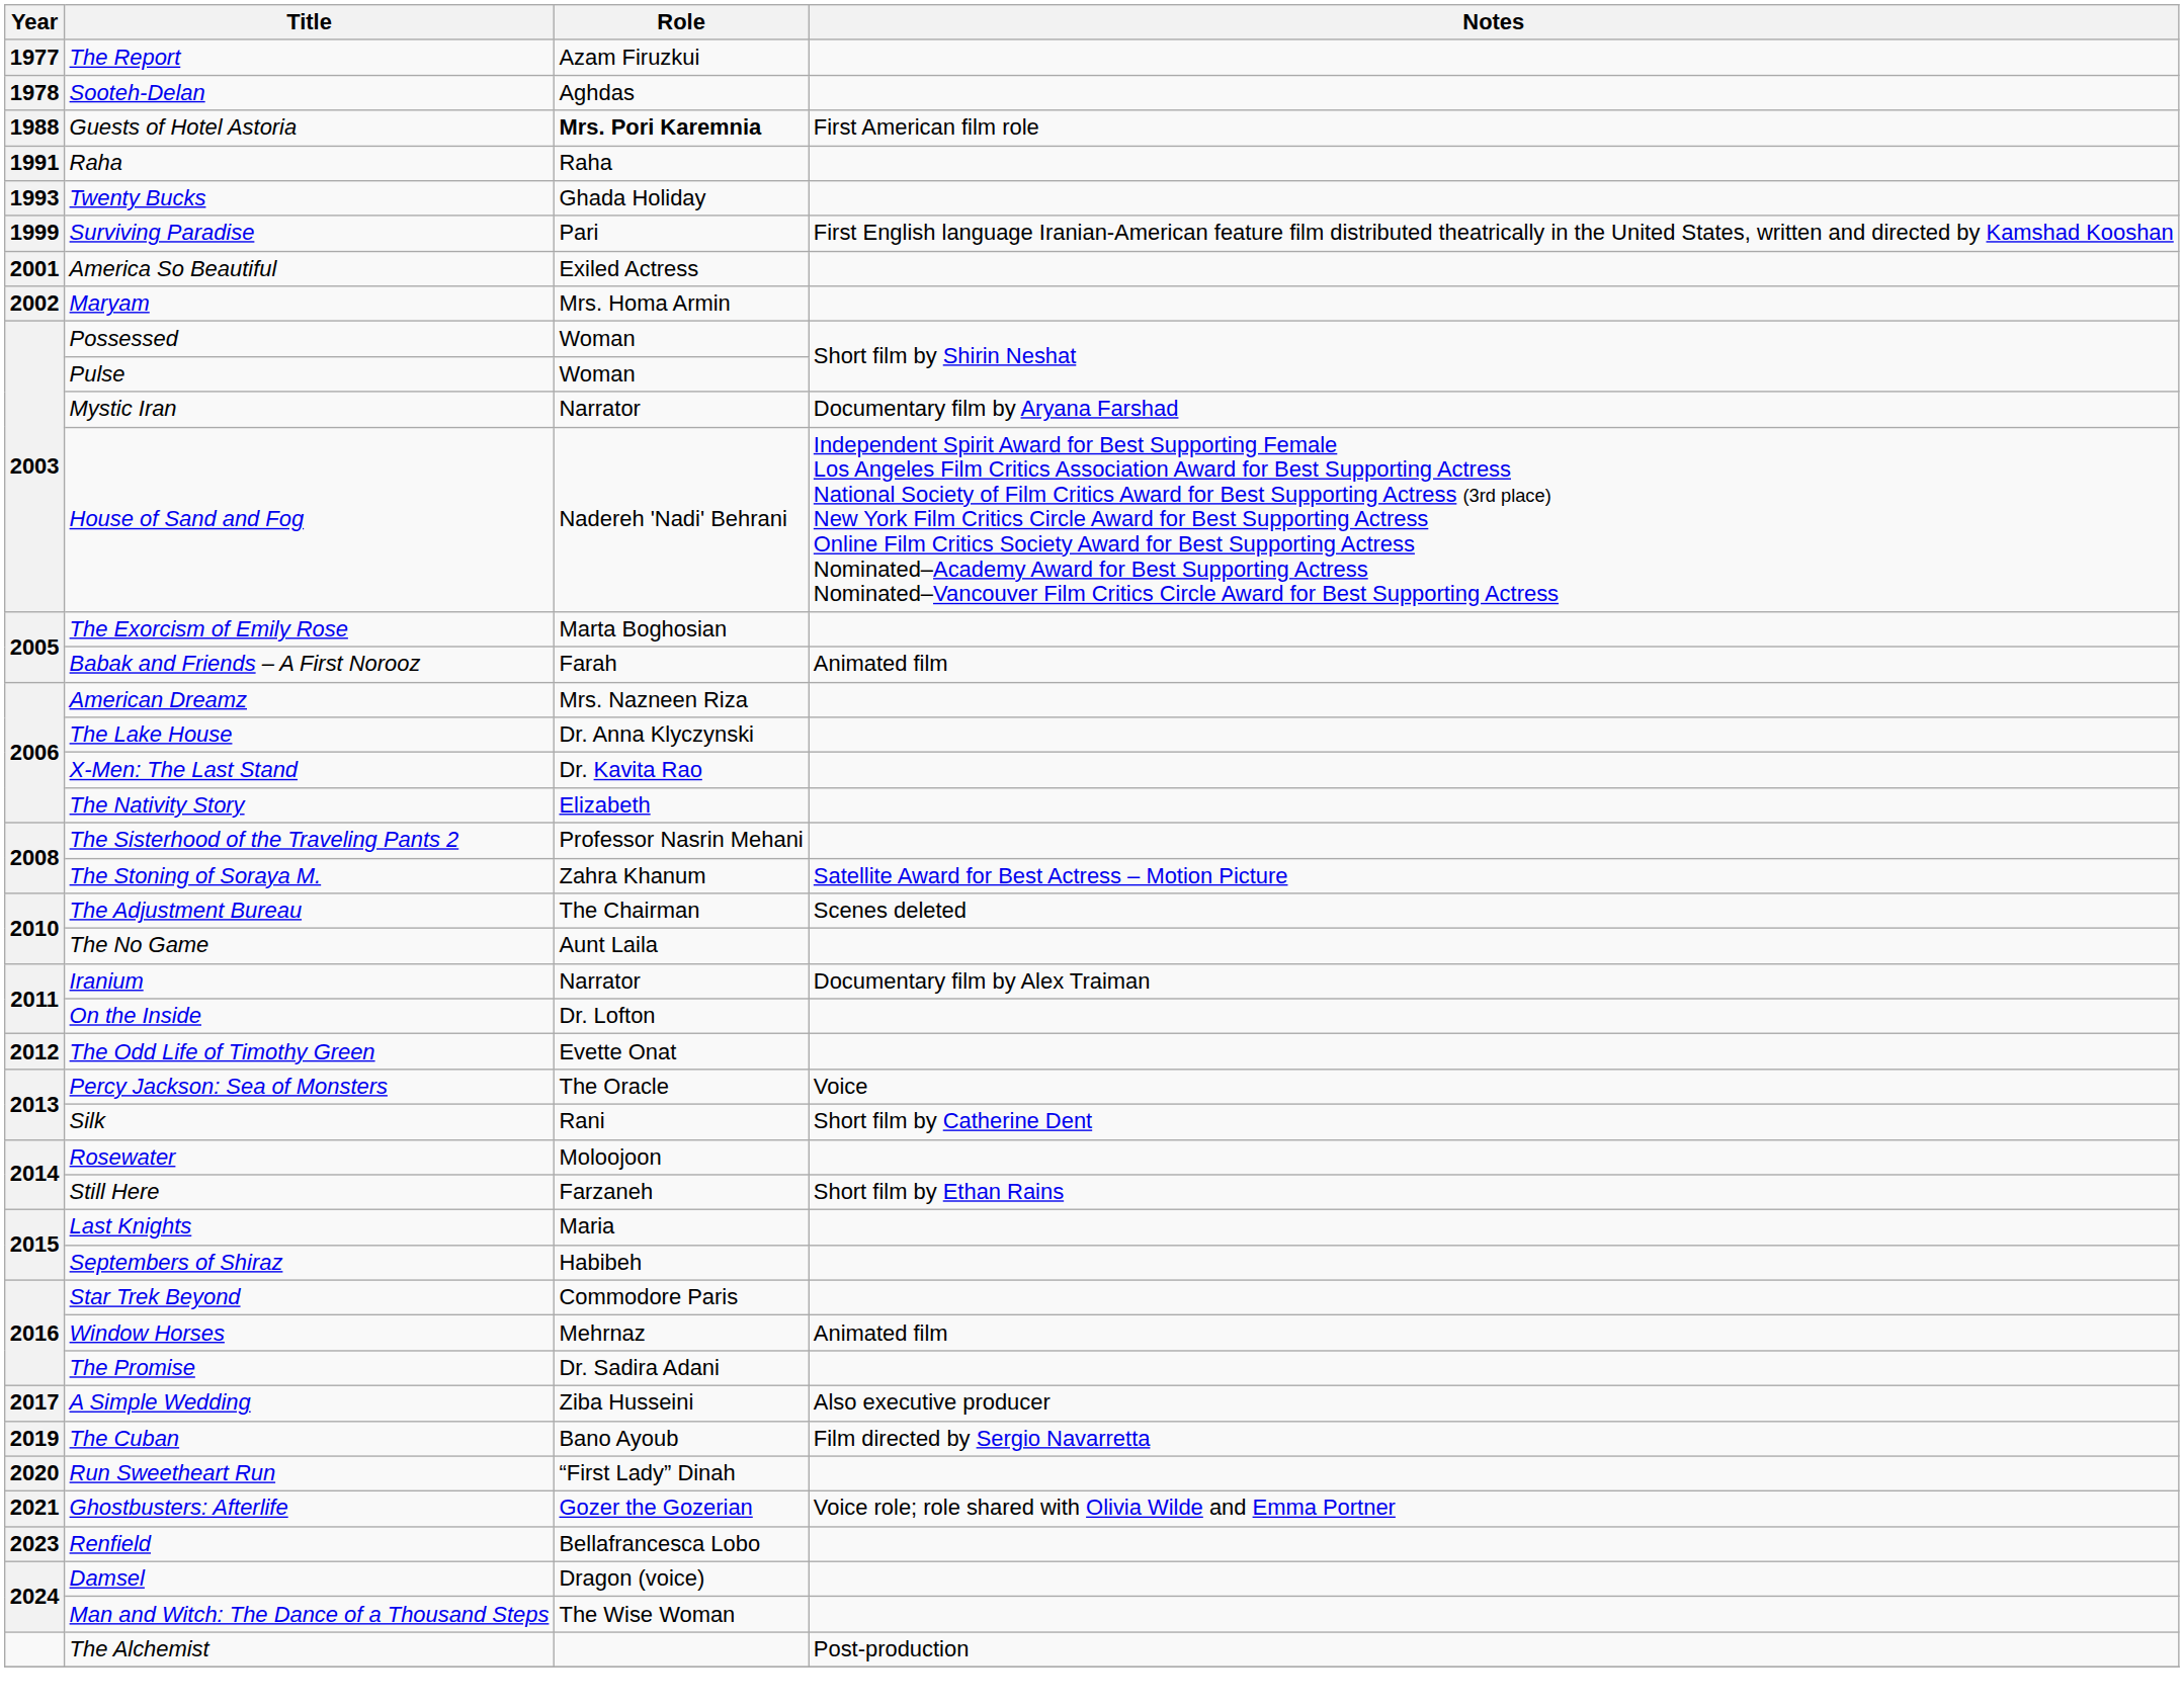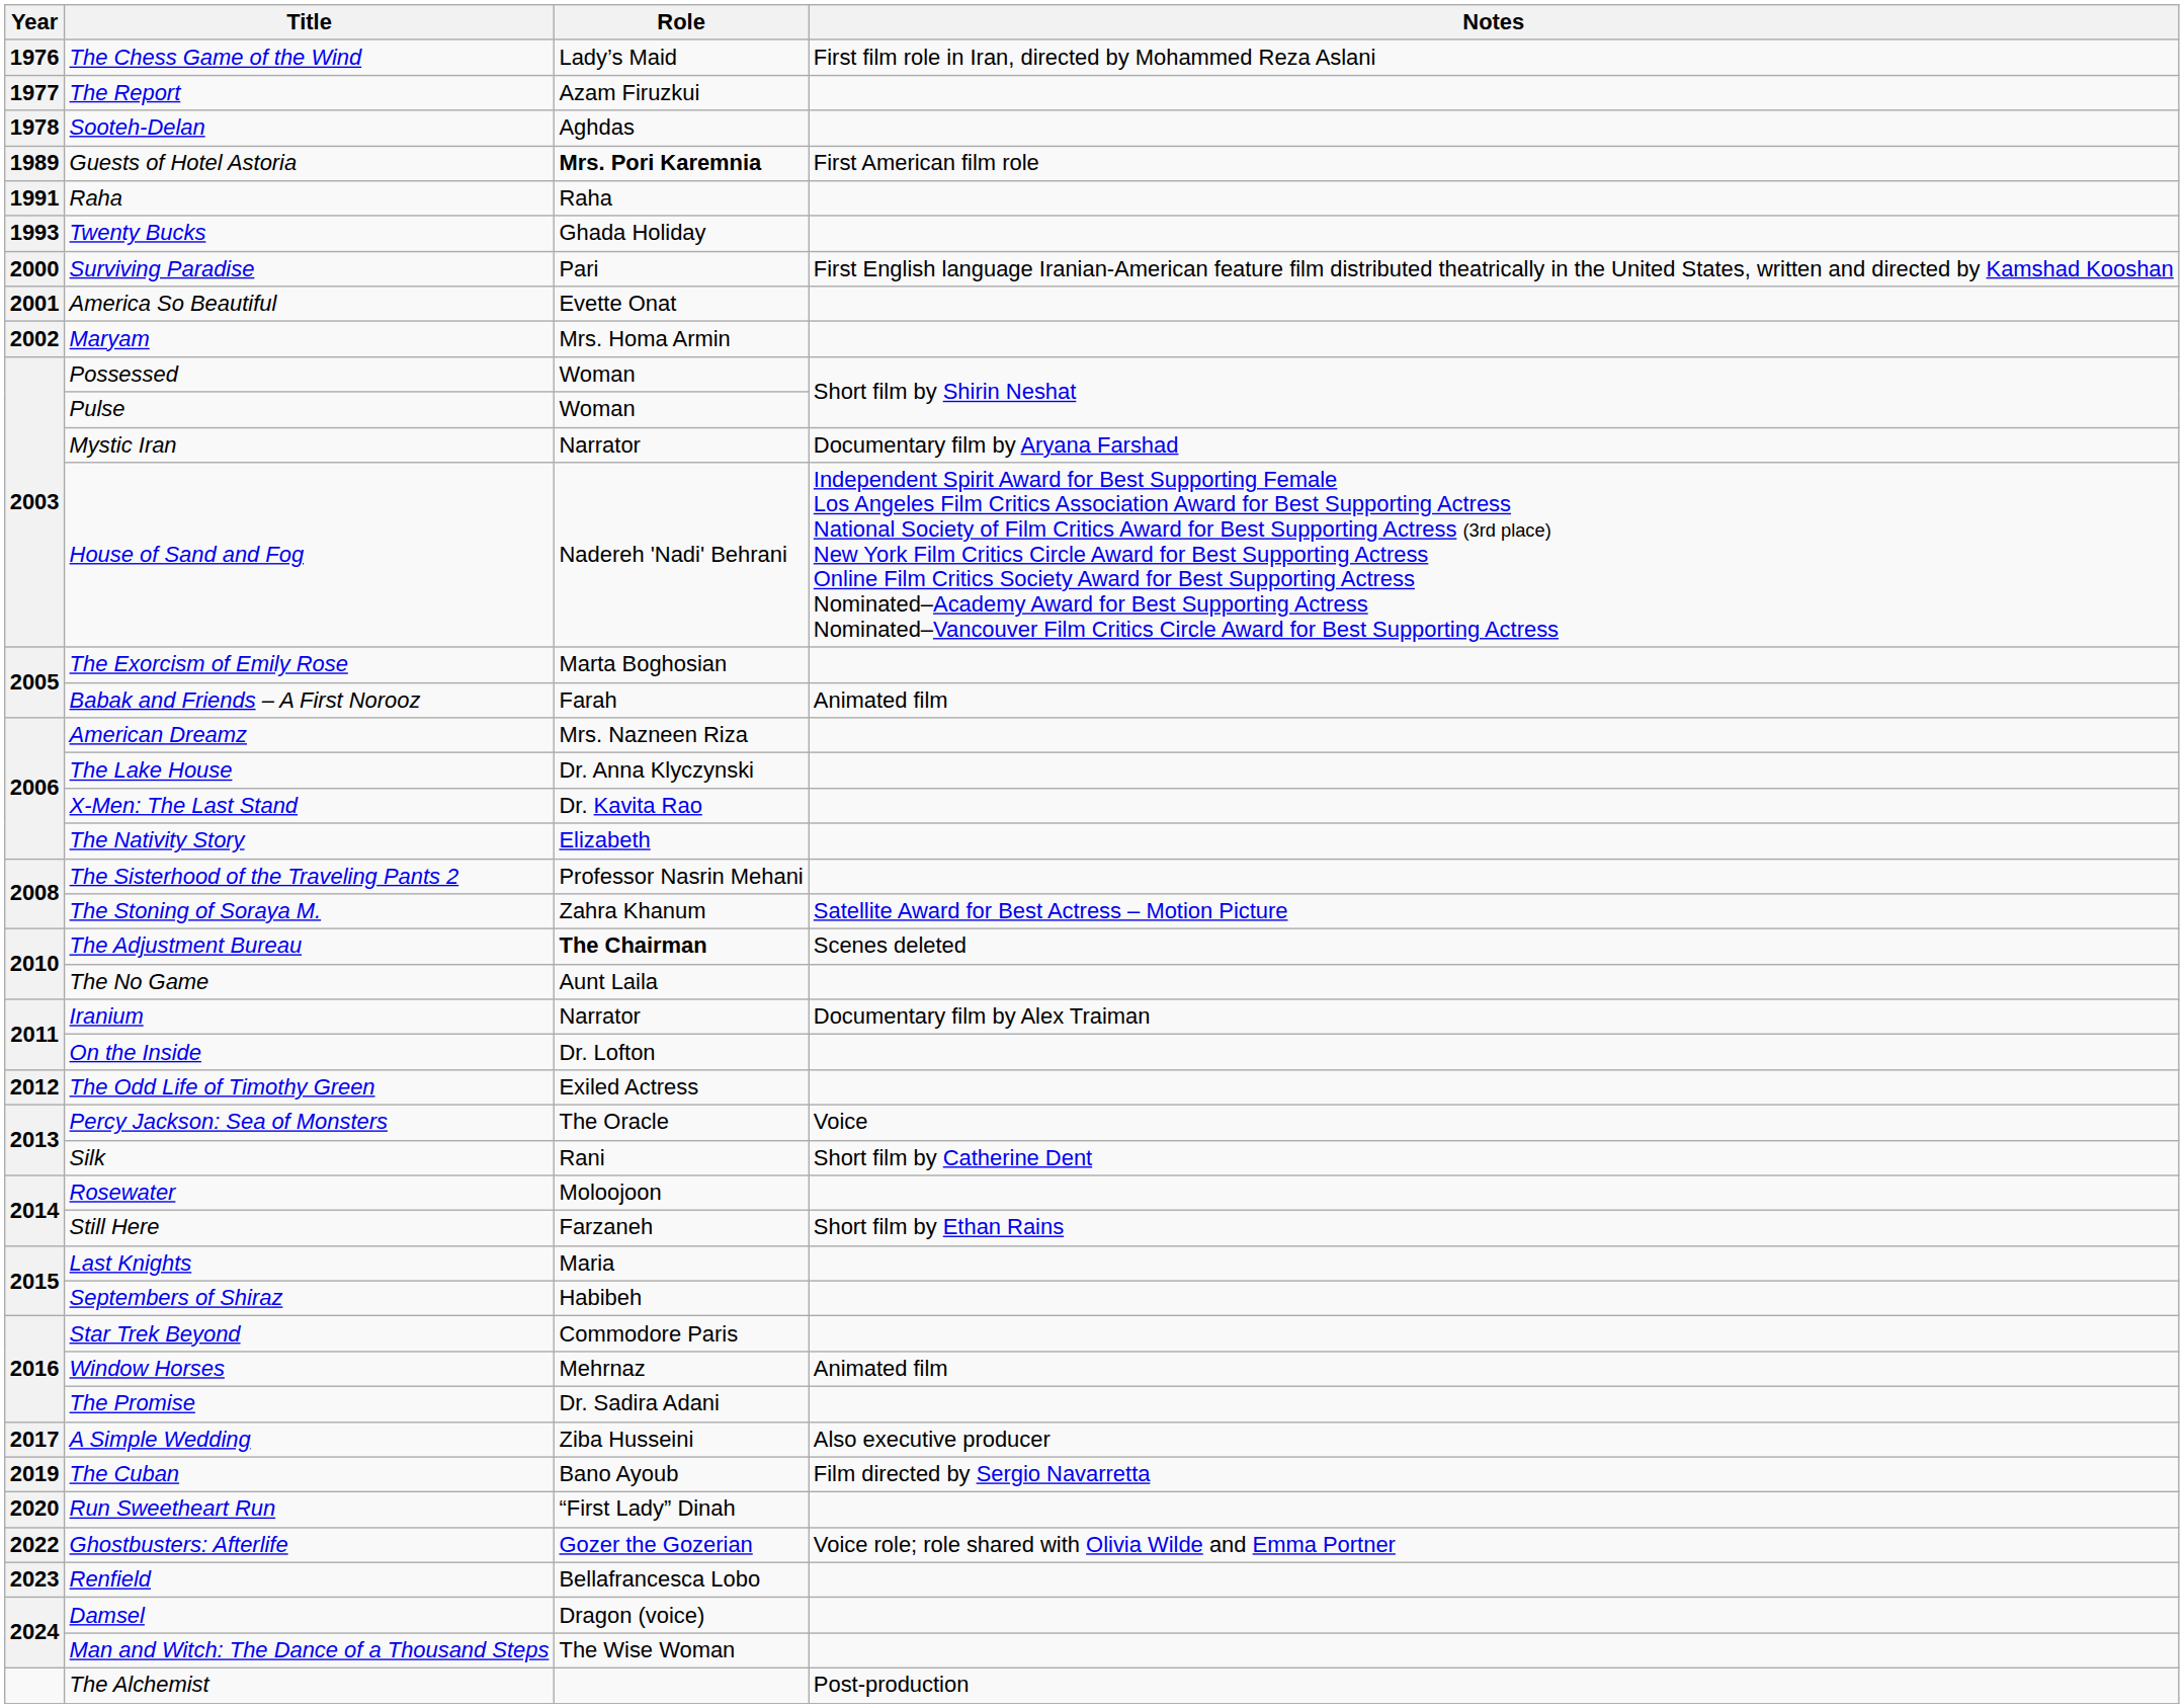 <table class="wikitable plainrowheaders sortable"  style=font-size:100%>
 <tr>
 <th scope="col">Year</th>
 <th scope="col">Title</th>
 <th scope="col">Role</th>
 <th scope="col">Notes</th>
+</tr>
+<tr>
+<th scope=row>1976</th>
+<td><em><a href='#'>The Chess Game of the Wind</a></em></td>
+<td>Lady’s Maid</td>
+<td>First film role in Iran, directed by Mohammed Reza Aslani</td>
 </tr>
 <tr>
 <th scope=row>1977</th>
 <td><em><a href='#'>The Report</a></em></td>
 <td>Azam Firuzkui</td>
 <td></td>
 </tr>
 <tr>
 <th scope=row>1978</th>
 <td><em><a href='#'>Sooteh-Delan</a></em></td>
 <td>Aghdas</td>
 <td></td>
 </tr>
 <tr>
-<th scope=row>1988</th>
+<th scope=row>1989</th>
 <td><em>Guests of Hotel Astoria</em></td>
 <td><strong>Mrs. Pori Karemnia</strong></td>
 <td>First American film role</td>
 </tr>
 <tr>
 <th scope=row>1991</th>
 <td><em>Raha</em></td>
 <td>Raha</td>
 <td></td>
 </tr>
 <tr>
 <th scope=row>1993</th>
 <td><em><a href='#'>Twenty Bucks</a></em></td>
 <td>Ghada Holiday</td>
 <td></td>
 </tr>
 <tr>
-<th scope=row>1999</th>
+<th scope=row>2000</th>
 <td><em><a href='#'>Surviving Paradise</a> </em></td>
 <td>Pari</td>
 <td>First English language Iranian-American feature film distributed theatrically in the United States, written and directed by <a href='#'>Kamshad Kooshan</a></td>
 </tr>
 <tr>
 <th scope=row>2001</th>
 <td><em>America So Beautiful</em></td>
-<td>Exiled Actress</td>
+<td>Evette Onat</td>
 <td></td>
 </tr>
 <tr>
 <th scope=row>2002</th>
 <td><em><a href='#'>Maryam</a></em></td>
 <td>Mrs. Homa Armin</td>
 <td></td>
 </tr>
 <tr>
 <th scope=row rowspan="4">2003</th>
 <td><em>Possessed</em></td>
 <td>Woman</td>
 <td rowspan=2>Short film by <a href='#'>Shirin Neshat</a></td>
 </tr>
 <tr>
 <td><em>Pulse</em></td>
 <td>Woman</td>
 </tr>
 <tr>
 <td><em>Mystic Iran</em></td>
 <td>Narrator</td>
 <td>Documentary film by <a href='#'>Aryana Farshad</a></td>
 </tr>
 <tr>
 <td><em><a href='#'>House of Sand and Fog</a></em></td>
 <td>Nadereh 'Nadi' Behrani</td>
 <td><a href='#'>Independent Spirit Award for Best Supporting Female</a><br><a href='#'>Los Angeles Film Critics Association Award for Best Supporting Actress</a><br><a href='#'>National Society of Film Critics Award for Best Supporting Actress</a> <small>(3rd place)</small><br><a href='#'>New York Film Critics Circle Award for Best Supporting Actress</a><br><a href='#'>Online Film Critics Society Award for Best Supporting Actress</a><br>Nominated–<a href='#'>Academy Award for Best Supporting Actress</a><br>Nominated–<a href='#'>Vancouver Film Critics Circle Award for Best Supporting Actress</a></td>
 </tr>
 <tr>
 <th scope=row rowspan="2">2005</th>
 <td><em><a href='#'>The Exorcism of Emily Rose</a></em></td>
 <td>Marta Boghosian</td>
 <td></td>
 </tr>
 <tr>
 <td><em><a href='#'>Babak and Friends</a> – A First Norooz</em></td>
 <td>Farah</td>
 <td>Animated film</td>
 </tr>
 <tr>
 <th scope=row rowspan="4">2006</th>
 <td><em><a href='#'>American Dreamz</a></em></td>
 <td>Mrs. Nazneen Riza</td>
 <td></td>
 </tr>
 <tr>
 <td><em><a href='#'>The Lake House</a></em></td>
 <td>Dr. Anna Klyczynski</td>
 <td></td>
 </tr>
 <tr>
 <td><em><a href='#'>X-Men: The Last Stand</a></em></td>
 <td>Dr. <a href='#'>Kavita Rao</a></td>
 <td></td>
 </tr>
 <tr>
 <td><em><a href='#'>The Nativity Story</a></em></td>
 <td><a href='#'>Elizabeth</a></td>
 <td></td>
 </tr>
 <tr>
 <th scope=row rowspan="2">2008</th>
 <td><em><a href='#'>The Sisterhood of the Traveling Pants 2</a></em></td>
 <td>Professor Nasrin Mehani</td>
 <td></td>
 </tr>
 <tr>
 <td><em><a href='#'>The Stoning of Soraya M.</a></em></td>
 <td>Zahra Khanum</td>
 <td><a href='#'>Satellite Award for Best Actress – Motion Picture</a></td>
 </tr>
 <tr>
 <th scope=row rowspan="2">2010</th>
 <td><em><a href='#'>The Adjustment Bureau</a></em></td>
-<td>The Chairman</td>
+<td><strong>The Chairman</strong></td>
 <td>Scenes deleted</td>
 </tr>
 <tr>
 <td><em>The No Game</em></td>
 <td>Aunt Laila</td>
 <td></td>
 </tr>
 <tr>
 <th scope=row rowspan="2">2011</th>
 <td><em><a href='#'>Iranium</a></em></td>
 <td>Narrator</td>
 <td>Documentary film by Alex Traiman</td>
 </tr>
 <tr>
 <td><em><a href='#'>On the Inside</a></em></td>
 <td>Dr. Lofton</td>
 <td></td>
 </tr>
 <tr>
 <th scope=row>2012</th>
 <td><em><a href='#'>The Odd Life of Timothy Green</a></em></td>
-<td>Evette Onat</td>
+<td>Exiled Actress</td>
 <td></td>
 </tr>
 <tr>
 <th scope=row rowspan="2">2013</th>
 <td><em><a href='#'>Percy Jackson: Sea of Monsters</a></em></td>
 <td>The Oracle</td>
 <td>Voice</td>
 </tr>
 <tr>
 <td><em>Silk</em></td>
 <td>Rani</td>
 <td>Short film by <a href='#'>Catherine Dent</a></td>
 </tr>
 <tr>
 <th scope=row rowspan="2">2014</th>
 <td><em><a href='#'>Rosewater</a></em></td>
 <td>Moloojoon</td>
 <td></td>
 </tr>
 <tr>
 <td><em>Still Here</em></td>
 <td>Farzaneh</td>
 <td>Short film by <a href='#'>Ethan Rains</a></td>
 </tr>
 <tr>
 <th scope=row rowspan="2">2015</th>
 <td><em><a href='#'>Last Knights</a></em></td>
 <td>Maria</td>
 <td></td>
 </tr>
 <tr>
 <td><em><a href='#'>Septembers of Shiraz</a></em></td>
 <td>Habibeh</td>
 <td></td>
 </tr>
 <tr>
 <th scope=row rowspan="3">2016</th>
 <td><em><a href='#'>Star Trek Beyond</a></em></td>
 <td>Commodore Paris</td>
 <td></td>
 </tr>
 <tr>
 <td><em><a href='#'>Window Horses</a></em></td>
 <td>Mehrnaz</td>
 <td>Animated film</td>
 </tr>
 <tr>
 <td><em><a href='#'>The Promise</a></em></td>
 <td>Dr. Sadira Adani</td>
 <td></td>
 </tr>
 <tr>
 <th scope=row>2017</th>
 <td><em><a href='#'>A Simple Wedding</a></em></td>
 <td>Ziba Husseini</td>
 <td>Also executive producer</td>
 </tr>
 <tr>
 <th scope=row>2019</th>
 <td><em><a href='#'>The Cuban</a></em></td>
 <td>Bano Ayoub</td>
 <td>Film directed by <a href='#'>Sergio Navarretta</a></td>
 </tr>
 <tr>
 <th scope=row>2020</th>
 <td><em><a href='#'>Run Sweetheart Run</a></em></td>
 <td>“First Lady” Dinah</td>
 <td></td>
 </tr>
 <tr>
-<th scope=row>2021</th>
+<th scope=row>2022</th>
 <td><em><a href='#'>Ghostbusters: Afterlife</a></em></td>
 <td><a href='#'>Gozer the Gozerian</a></td>
 <td>Voice role; role shared with <a href='#'>Olivia Wilde</a> and <a href='#'>Emma Portner</a></td>
 </tr>
 <tr>
 <th scope=row>2023</th>
 <td><em><a href='#'>Renfield</a></em></td>
 <td>Bellafrancesca Lobo</td>
 <td></td>
 </tr>
 <tr>
 <th scope=row rowspan="2">2024</th>
 <td><em><a href='#'>Damsel</a></em></td>
 <td>Dragon (voice)</td>
 <td></td>
 </tr>
 <tr>
 <td><em><a href='#'>Man and Witch: The Dance of a Thousand Steps</a></em></td>
 <td>The Wise Woman</td>
 <td></td>
 </tr>
 <tr>
 <td></td>
 <td><em>The Alchemist</em></td>
 <td></td>
 <td>Post-production</td>
 </tr>
 <tr>
 </tr>
 </table>
